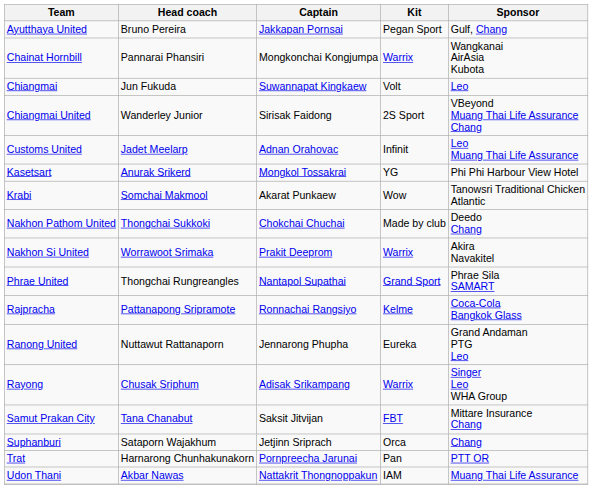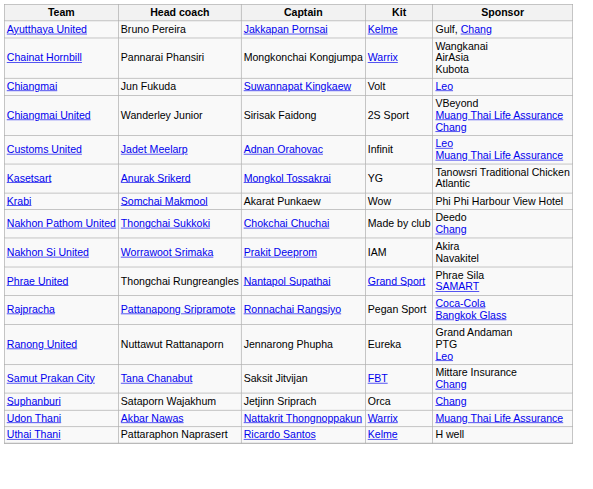 <table class="wikitable sortable" style="text-align: left;">
 <tr>
 <th>Team</th>
 <th>Head coach</th>
 <th>Captain</th>
 <th>Kit</th>
 <th>Sponsor</th>
 </tr>
 <tr>
 <td><a href='#'>Ayutthaya United</a></td>
 <td> Bruno Pereira</td>
 <td> <a href='#'>Jakkapan Pornsai</a></td>
-<td>Pegan Sport</td>
+<td><a href='#'>Kelme</a></td>
 <td>Gulf, <a href='#'>Chang</a></td>
 </tr>
 <tr>
 <td><a href='#'>Chainat Hornbill</a></td>
 <td> Pannarai Phansiri</td>
 <td> Mongkonchai Kongjumpa</td>
 <td><a href='#'>Warrix</a></td>
 <td>Wangkanai<br>AirAsia<br>Kubota</td>
 </tr>
 <tr>
 <td><a href='#'>Chiangmai</a></td>
 <td> Jun Fukuda</td>
 <td> <a href='#'>Suwannapat Kingkaew</a></td>
 <td>Volt</td>
 <td><a href='#'>Leo</a></td>
 </tr>
 <tr>
 <td><a href='#'>Chiangmai United</a></td>
 <td> Wanderley Junior</td>
 <td> Sirisak Faidong</td>
 <td>2S Sport</td>
 <td>VBeyond<br><a href='#'>Muang Thai Life Assurance</a><br><a href='#'>Chang</a></td>
 </tr>
 <tr>
 <td><a href='#'>Customs United</a></td>
 <td> <a href='#'>Jadet Meelarp</a></td>
 <td> <a href='#'>Adnan Orahovac</a></td>
 <td>Infinit</td>
 <td><a href='#'>Leo</a><br><a href='#'>Muang Thai Life Assurance</a></td>
 </tr>
 <tr>
 <td><a href='#'>Kasetsart</a></td>
 <td> <a href='#'>Anurak Srikerd</a></td>
 <td> <a href='#'>Mongkol Tossakrai</a></td>
 <td>YG</td>
-<td>Phi Phi Harbour View Hotel</td>
+<td>Tanowsri Traditional Chicken<br>Atlantic</td>
 </tr>
 <tr>
 <td><a href='#'>Krabi</a></td>
 <td> <a href='#'>Somchai Makmool</a></td>
 <td> Akarat Punkaew</td>
 <td>Wow</td>
-<td>Tanowsri Traditional Chicken<br>Atlantic</td>
+<td>Phi Phi Harbour View Hotel</td>
 </tr>
 <tr>
 <td><a href='#'>Nakhon Pathom United</a></td>
 <td> <a href='#'>Thongchai Sukkoki</a></td>
 <td> <a href='#'>Chokchai Chuchai</a></td>
 <td>Made by club</td>
 <td>Deedo<br> <a href='#'>Chang</a></td>
 </tr>
 <tr>
 <td><a href='#'>Nakhon Si United</a></td>
 <td> <a href='#'>Worrawoot Srimaka</a></td>
 <td> <a href='#'>Prakit Deeprom</a></td>
-<td><a href='#'>Warrix</a></td>
+<td>IAM</td>
 <td>Akira<br>Navakitel</td>
 </tr>
 <tr>
 <td><a href='#'>Phrae United</a></td>
 <td> Thongchai Rungreangles</td>
 <td> <a href='#'>Nantapol Supathai</a></td>
 <td><a href='#'>Grand Sport</a></td>
 <td>Phrae Sila<br><a href='#'>SAMART</a></td>
 </tr>
 <tr>
 <td><a href='#'>Rajpracha</a></td>
 <td> <a href='#'>Pattanapong Sripramote</a></td>
 <td> <a href='#'>Ronnachai Rangsiyo</a></td>
-<td><a href='#'>Kelme</a></td>
+<td>Pegan Sport</td>
 <td><a href='#'>Coca-Cola</a><br><a href='#'>Bangkok Glass</a></td>
 </tr>
 <tr>
 <td><a href='#'>Ranong United</a></td>
 <td> Nuttawut Rattanaporn</td>
 <td> Jennarong Phupha</td>
 <td>Eureka</td>
 <td>Grand Andaman<br>PTG<br><a href='#'>Leo</a></td>
-</tr>
-<tr>
-<td><a href='#'>Rayong</a></td>
-<td> <a href='#'>Chusak Sriphum</a></td>
-<td> <a href='#'>Adisak Srikampang</a></td>
-<td><a href='#'>Warrix</a></td>
-<td><a href='#'>Singer</a><br><a href='#'>Leo</a><br>WHA Group</td>
 </tr>
 <tr>
 <td><a href='#'>Samut Prakan City</a></td>
 <td> <a href='#'>Tana Chanabut</a></td>
 <td> Saksit Jitvijan</td>
 <td><a href='#'>FBT</a></td>
 <td>Mittare Insurance<br><a href='#'>Chang</a></td>
 </tr>
 <tr>
 <td><a href='#'>Suphanburi</a></td>
 <td> Sataporn Wajakhum</td>
 <td> Jetjinn Sriprach</td>
 <td>Orca</td>
 <td><a href='#'>Chang</a></td>
 </tr>
 <tr>
-<td><a href='#'>Trat</a></td>
-<td> Harnarong Chunhakunakorn</td>
-<td> <a href='#'>Pornpreecha Jarunai</a></td>
-<td>Pan</td>
-<td><a href='#'>PTT OR</a></td>
-</tr>
-<tr>
 <td><a href='#'>Udon Thani</a></td>
 <td> <a href='#'>Akbar Nawas</a></td>
 <td> <a href='#'>Nattakrit Thongnoppakun</a></td>
-<td>IAM</td>
+<td><a href='#'>Warrix</a></td>
 <td><a href='#'>Muang Thai Life Assurance</a></td>
+</tr>
+<tr>
+<td><a href='#'>Uthai Thani</a></td>
+<td> Pattaraphon Naprasert</td>
+<td> <a href='#'>Ricardo Santos</a></td>
+<td><a href='#'>Kelme</a></td>
+<td>H well</td>
 </tr>
 <tr>
 </tr>
 </table>
